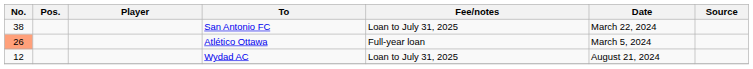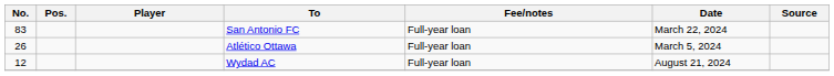 <table class="wikitable sortable" style=" font-size:95%; width:95%; text-align:left;">
 <tr>
 <th>No.</th>
 <th>Pos.</th>
 <th scope="col" style="width: 18%;">Player</th>
 <th scope="col" style="width: 22%;">To</th>
 <th scope="col" style="width: 30%;">Fee/notes</th>
 <th>Date</th>
 <th>Source</th>
 </tr>
 <tr>
-<td align=center>38</td>
+<td align=center>83</td>
 <td align=center></td>
 <td></td>
 <td> <a href='#'>San Antonio FC</a></td>
-<td>Loan to July 31, 2025</td>
+<td>Full-year loan</td>
 <td>March 22, 2024</td>
 <td></td>
 </tr>
 <tr>
-<td align=center style="background: lightsalmon;">26</td>
+<td align=center>26</td>
 <td align=center></td>
 <td></td>
 <td> <a href='#'>Atlético Ottawa</a></td>
 <td>Full-year loan</td>
 <td>March 5, 2024</td>
 <td></td>
 </tr>
 <tr>
 <td align=center>12</td>
 <td align=center></td>
 <td></td>
 <td> <a href='#'>Wydad AC</a></td>
-<td>Loan to July 31, 2025</td>
+<td>Full-year loan</td>
 <td>August 21, 2024</td>
 <td></td>
 </tr>
 <tr>
 </tr>
 </table>
